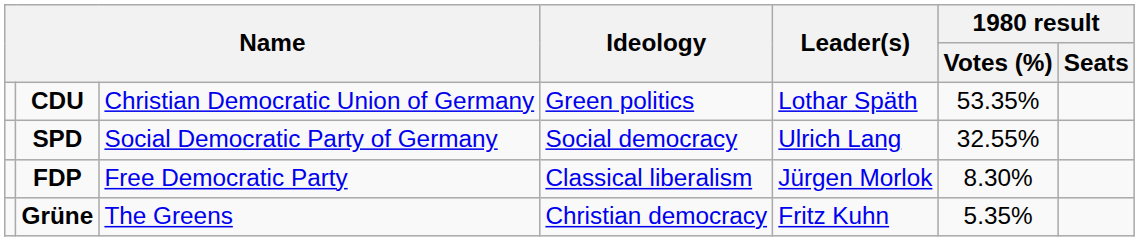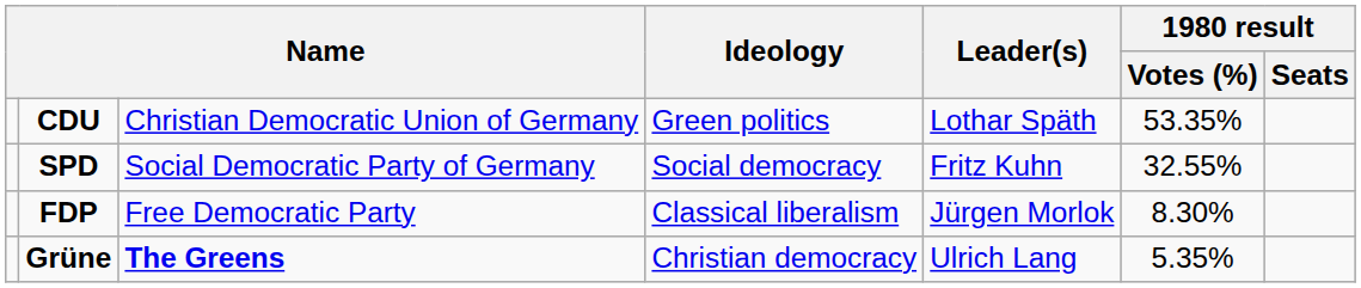 <table class="wikitable">
 <tr>
 <th rowspan=2 colspan=3>Name</th>
 <th rowspan=2>Ideology</th>
 <th rowspan=2>Leader(s)</th>
 <th colspan=2>1980 result</th>
 </tr>
 <tr>
 <th>Votes (%)</th>
 <th>Seats</th>
 </tr>
 <tr>
 <td bgcolor=></td>
 <td align=center><strong>CDU</strong></td>
 <td><a href='#'>Christian Democratic Union of Germany</a><br></td>
 <td><a href='#'>Green politics</a></td>
 <td><a href='#'>Lothar Späth</a></td>
 <td align=center>53.35%</td>
 <td></td>
 </tr>
 <tr>
 <td bgcolor=></td>
 <td align=center><strong>SPD</strong></td>
 <td><a href='#'>Social Democratic Party of Germany</a><br></td>
 <td><a href='#'>Social democracy</a></td>
-<td><a href='#'>Ulrich Lang</a></td>
+<td><a href='#'>Fritz Kuhn</a></td>
 <td align=center>32.55%</td>
 <td></td>
 </tr>
 <tr>
 <td bgcolor=></td>
 <td align=center><strong>FDP</strong></td>
 <td><a href='#'>Free Democratic Party</a><br></td>
 <td><a href='#'>Classical liberalism</a></td>
 <td><a href='#'>Jürgen Morlok</a></td>
 <td align=center>8.30%</td>
 <td></td>
 </tr>
 <tr>
 <td bgcolor=></td>
 <td align=center><strong>Grüne</strong></td>
-<td><a href='#'>The Greens</a><br></td>
+<td><strong><a href='#'>The Greens</a><br></strong></td>
 <td><a href='#'>Christian democracy</a></td>
-<td><a href='#'>Fritz Kuhn</a></td>
+<td><a href='#'>Ulrich Lang</a></td>
 <td align=center>5.35%</td>
 <td></td>
 </tr>
 </table>
